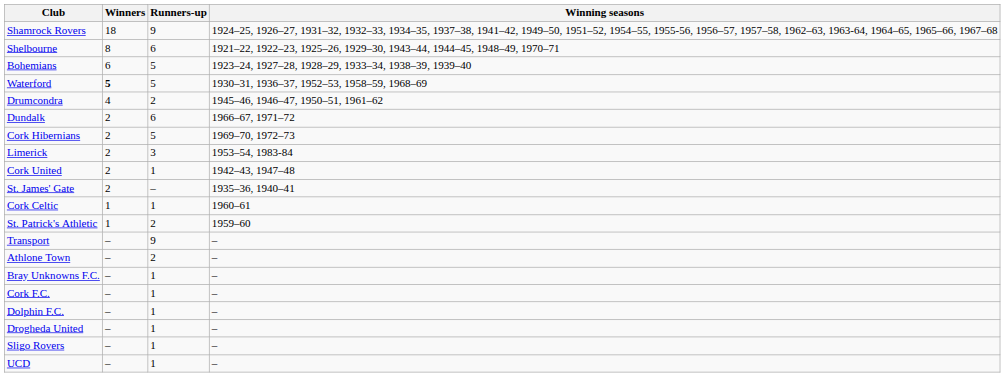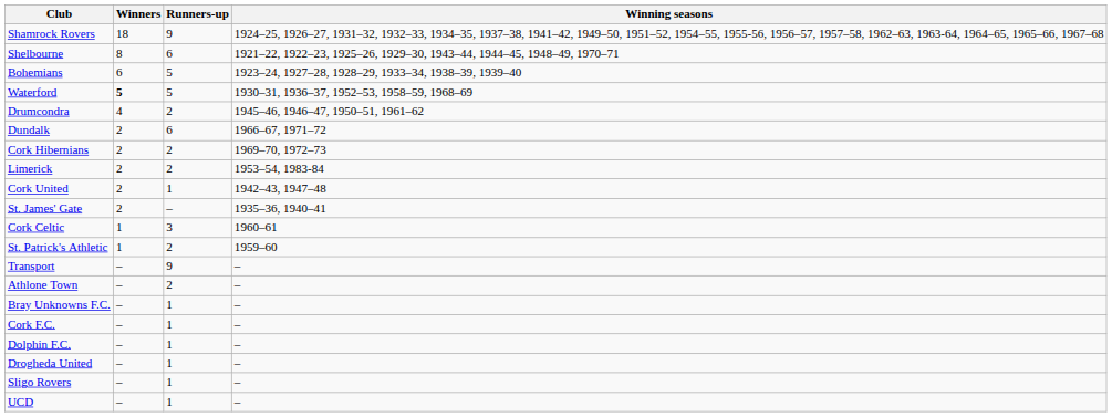 <table class="wikitable">
 <tr>
 <th>Club</th>
 <th>Winners</th>
 <th>Runners-up</th>
 <th>Winning seasons</th>
 </tr>
 <tr>
 <td><a href='#'>Shamrock Rovers</a></td>
 <td>18</td>
 <td>9</td>
 <td>1924–25, 1926–27, 1931–32, 1932–33, 1934–35, 1937–38, 1941–42, 1949–50, 1951–52, 1954–55, 1955-56, 1956–57, 1957–58, 1962–63, 1963-64, 1964–65, 1965–66, 1967–68</td>
 </tr>
 <tr>
 <td><a href='#'>Shelbourne</a></td>
 <td>8</td>
 <td>6</td>
 <td>1921–22, 1922–23, 1925–26, 1929–30, 1943–44, 1944–45, 1948–49, 1970–71</td>
 </tr>
 <tr>
 <td><a href='#'>Bohemians</a></td>
 <td>6</td>
 <td>5</td>
 <td>1923–24, 1927–28, 1928–29, 1933–34, 1938–39, 1939–40</td>
 </tr>
 <tr>
 <td><a href='#'>Waterford</a></td>
 <td><strong>5</strong></td>
 <td>5</td>
 <td>1930–31, 1936–37, 1952–53, 1958–59, 1968–69</td>
 </tr>
 <tr>
 <td><a href='#'>Drumcondra</a></td>
 <td>4</td>
 <td>2</td>
 <td>1945–46, 1946–47, 1950–51, 1961–62</td>
 </tr>
 <tr>
 <td><a href='#'>Dundalk</a></td>
 <td>2</td>
 <td>6</td>
 <td>1966–67, 1971–72</td>
 </tr>
 <tr>
 <td><a href='#'>Cork Hibernians</a></td>
 <td>2</td>
-<td>5</td>
+<td>2</td>
 <td>1969–70, 1972–73</td>
 </tr>
 <tr>
 <td><a href='#'>Limerick</a></td>
 <td>2</td>
-<td>3</td>
+<td>2</td>
 <td>1953–54, 1983-84</td>
 </tr>
 <tr>
 <td><a href='#'>Cork United</a></td>
 <td>2</td>
 <td>1</td>
 <td>1942–43, 1947–48</td>
 </tr>
 <tr>
 <td><a href='#'>St. James' Gate</a></td>
 <td>2</td>
 <td>–</td>
 <td>1935–36, 1940–41</td>
 </tr>
 <tr>
 <td><a href='#'>Cork Celtic</a></td>
 <td>1</td>
-<td>1</td>
+<td>3</td>
 <td>1960–61</td>
 </tr>
 <tr>
 <td><a href='#'>St. Patrick's Athletic</a></td>
 <td>1</td>
 <td>2</td>
 <td>1959–60</td>
 </tr>
 <tr>
 <td><a href='#'>Transport</a></td>
 <td>–</td>
 <td>9</td>
 <td>–</td>
 </tr>
 <tr>
 <td><a href='#'>Athlone Town</a></td>
 <td>–</td>
 <td>2</td>
 <td>–</td>
 </tr>
 <tr>
 <td><a href='#'>Bray Unknowns F.C.</a></td>
 <td>–</td>
 <td>1</td>
 <td>–</td>
 </tr>
 <tr>
 <td><a href='#'>Cork F.C.</a></td>
 <td>–</td>
 <td>1</td>
 <td>–</td>
 </tr>
 <tr>
 <td><a href='#'>Dolphin F.C.</a></td>
 <td>–</td>
 <td>1</td>
 <td>–</td>
 </tr>
 <tr>
 <td><a href='#'>Drogheda United</a></td>
 <td>–</td>
 <td>1</td>
 <td>–</td>
 </tr>
 <tr>
 <td><a href='#'>Sligo Rovers</a></td>
 <td>–</td>
 <td>1</td>
 <td>–</td>
 </tr>
 <tr>
 <td><a href='#'>UCD</a></td>
 <td>–</td>
 <td>1</td>
 <td>–</td>
 </tr>
 </table>
